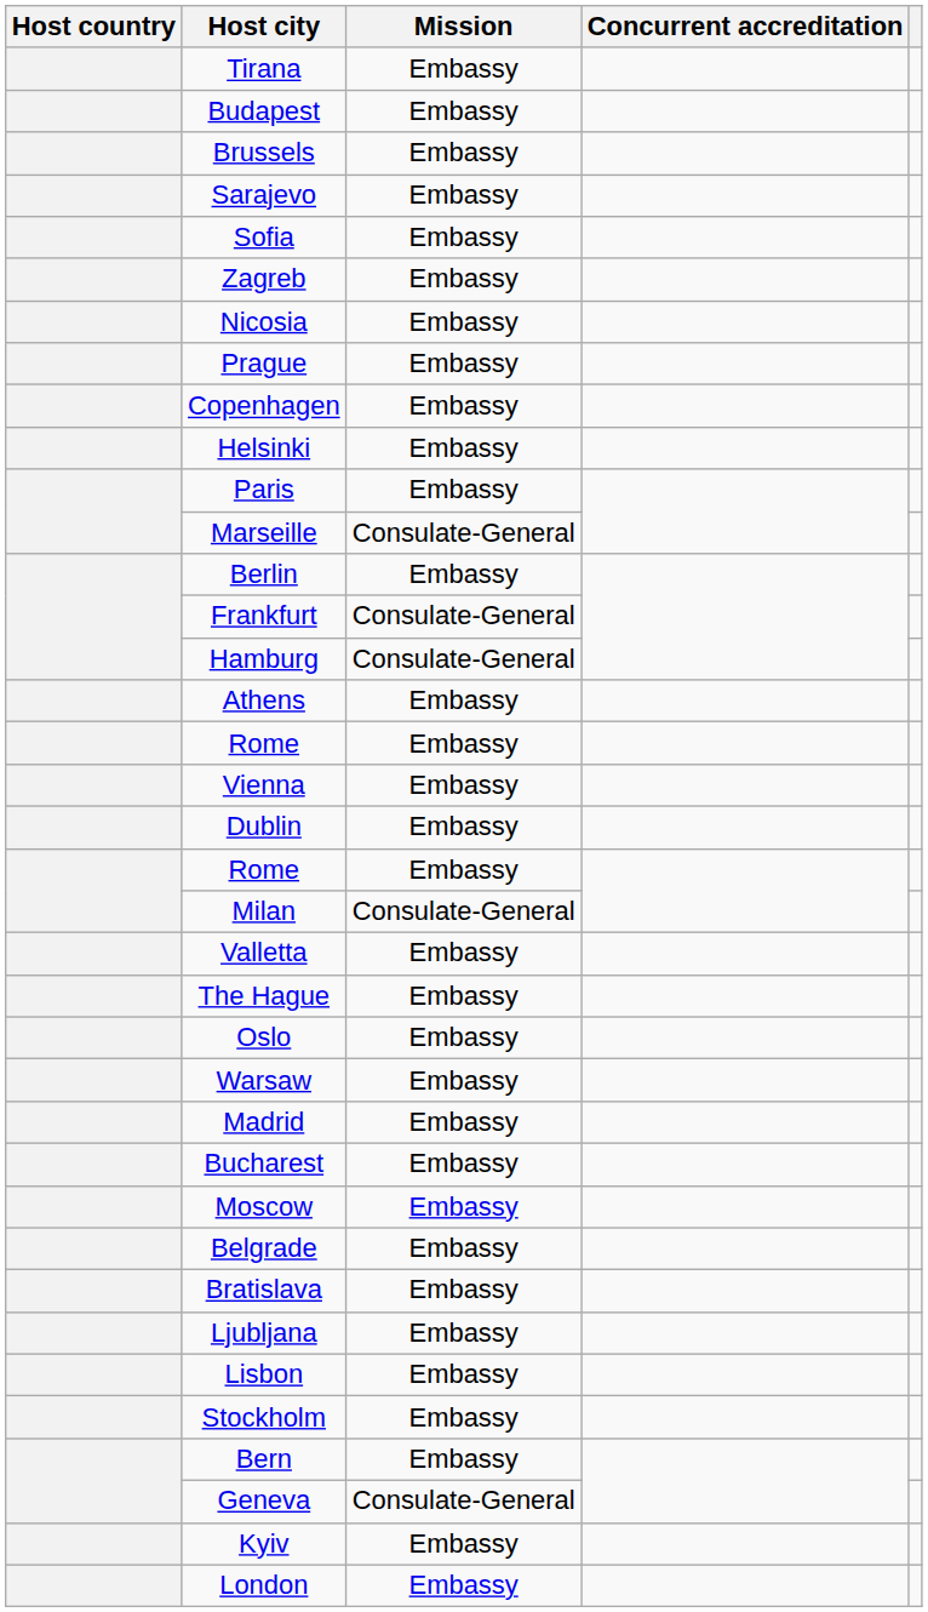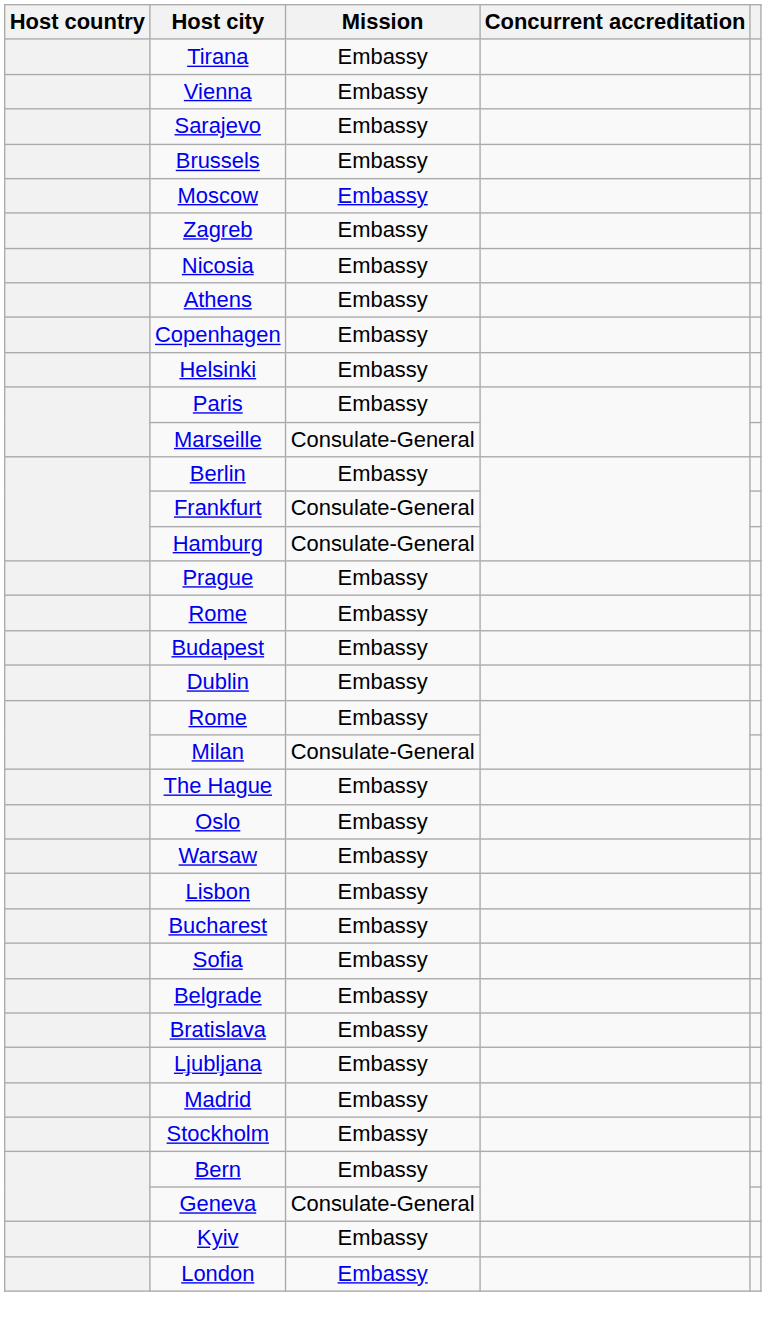 <table class="wikitable plainrowheaders" style="text-align:center">
 <tr>
 <th scope="col">Host country</th>
 <th scope="col">Host city</th>
 <th scope="col">Mission</th>
 <th scope="col">Concurrent accreditation</th>
 <th scope="col"></th>
 </tr>
 <tr>
 <th scope="row"></th>
 <td><a href='#'>Tirana</a></td>
 <td>Embassy</td>
 <td></td>
 <td></td>
 </tr>
 <tr>
 <th scope="row"></th>
-<td><a href='#'>Budapest</a></td>
+<td><a href='#'>Vienna</a></td>
+<td>Embassy</td>
+<td></td>
+<td></td>
+</tr>
+<tr>
+<th scope="row"></th>
+<td><a href='#'>Sarajevo</a></td>
 <td>Embassy</td>
 <td></td>
 <td></td>
 </tr>
 <tr>
 <th scope="row"></th>
 <td><a href='#'>Brussels</a></td>
 <td>Embassy</td>
 <td></td>
 <td></td>
 </tr>
 <tr>
 <th scope="row"></th>
-<td><a href='#'>Sarajevo</a></td>
-<td>Embassy</td>
-<td></td>
-<td></td>
-</tr>
-<tr>
-<th scope="row"></th>
-<td><a href='#'>Sofia</a></td>
-<td>Embassy</td>
+<td><a href='#'>Moscow</a></td>
+<td><a href='#'>Embassy</a></td>
 <td></td>
 <td></td>
 </tr>
 <tr>
 <th scope="row"></th>
 <td><a href='#'>Zagreb</a></td>
 <td>Embassy</td>
 <td></td>
 <td></td>
 </tr>
 <tr>
 <th scope="row"></th>
 <td><a href='#'>Nicosia</a></td>
 <td>Embassy</td>
 <td></td>
 <td></td>
 </tr>
 <tr>
 <th scope="row"></th>
-<td><a href='#'>Prague</a></td>
+<td><a href='#'>Athens</a></td>
 <td>Embassy</td>
 <td></td>
 <td></td>
 </tr>
 <tr>
 <th scope="row"></th>
 <td><a href='#'>Copenhagen</a></td>
 <td>Embassy</td>
 <td></td>
 <td></td>
 </tr>
 <tr>
 <th scope="row"></th>
 <td><a href='#'>Helsinki</a></td>
 <td>Embassy</td>
 <td></td>
 <td></td>
 </tr>
 <tr>
 <th scope="row" rowspan="2"></th>
 <td><a href='#'>Paris</a></td>
 <td>Embassy</td>
 <td rowspan="2"></td>
 <td></td>
 </tr>
 <tr>
 <td><a href='#'>Marseille</a></td>
 <td>Consulate-General</td>
 <td></td>
 </tr>
 <tr>
 <th scope="row" rowspan="3"></th>
 <td><a href='#'>Berlin</a></td>
 <td>Embassy</td>
 <td rowspan="3"></td>
 <td></td>
 </tr>
 <tr>
 <td><a href='#'>Frankfurt</a></td>
 <td>Consulate-General</td>
 <td></td>
 </tr>
 <tr>
 <td><a href='#'>Hamburg</a></td>
 <td>Consulate-General</td>
 <td></td>
 </tr>
 <tr>
 <th scope="row"></th>
-<td><a href='#'>Athens</a></td>
+<td><a href='#'>Prague</a></td>
 <td>Embassy</td>
 <td></td>
 <td></td>
 </tr>
 <tr>
 <th scope="row"></th>
 <td><a href='#'>Rome</a></td>
 <td>Embassy</td>
 <td></td>
 <td></td>
 </tr>
 <tr>
 <th scope="row"></th>
-<td><a href='#'>Vienna</a></td>
+<td><a href='#'>Budapest</a></td>
 <td>Embassy</td>
 <td></td>
 <td></td>
 </tr>
 <tr>
 <th scope="row"></th>
 <td><a href='#'>Dublin</a></td>
 <td>Embassy</td>
 <td></td>
 <td></td>
 </tr>
 <tr>
 <th scope="row" rowspan="2"></th>
 <td><a href='#'>Rome</a></td>
 <td>Embassy</td>
 <td rowspan="2"></td>
 <td></td>
 </tr>
 <tr>
 <td><a href='#'>Milan</a></td>
 <td>Consulate-General</td>
 <td></td>
 </tr>
 <tr>
 <th scope="row"></th>
-<td><a href='#'>Valletta</a></td>
-<td>Embassy</td>
-<td></td>
-<td></td>
-</tr>
-<tr>
-<th scope="row"></th>
 <td><a href='#'>The Hague</a></td>
 <td>Embassy</td>
 <td></td>
 <td></td>
 </tr>
 <tr>
 <th scope="row"></th>
 <td><a href='#'>Oslo</a></td>
 <td>Embassy</td>
 <td></td>
 <td></td>
 </tr>
 <tr>
 <th scope="row"></th>
 <td><a href='#'>Warsaw</a></td>
 <td>Embassy</td>
 <td></td>
 <td></td>
 </tr>
 <tr>
 <th scope="row"></th>
-<td><a href='#'>Madrid</a></td>
+<td><a href='#'>Lisbon</a></td>
 <td>Embassy</td>
 <td></td>
 <td></td>
 </tr>
 <tr>
 <th scope="row"></th>
 <td><a href='#'>Bucharest</a></td>
 <td>Embassy</td>
 <td></td>
 <td></td>
 </tr>
 <tr>
 <th scope="row"></th>
-<td><a href='#'>Moscow</a></td>
-<td><a href='#'>Embassy</a></td>
+<td><a href='#'>Sofia</a></td>
+<td>Embassy</td>
 <td></td>
 <td></td>
 </tr>
 <tr>
 <th scope="row"></th>
 <td><a href='#'>Belgrade</a></td>
 <td>Embassy</td>
 <td></td>
 <td></td>
 </tr>
 <tr>
 <th scope="row"></th>
 <td><a href='#'>Bratislava</a></td>
 <td>Embassy</td>
 <td></td>
 <td></td>
 </tr>
 <tr>
 <th scope="row"></th>
 <td><a href='#'>Ljubljana</a></td>
 <td>Embassy</td>
 <td></td>
 <td></td>
 </tr>
 <tr>
 <th scope="row"></th>
-<td><a href='#'>Lisbon</a></td>
+<td><a href='#'>Madrid</a></td>
 <td>Embassy</td>
 <td></td>
 <td></td>
 </tr>
 <tr>
 <th scope="row"></th>
 <td><a href='#'>Stockholm</a></td>
 <td>Embassy</td>
 <td></td>
 <td></td>
 </tr>
 <tr>
 <th scope="row" rowspan="2"></th>
 <td><a href='#'>Bern</a></td>
 <td>Embassy</td>
 <td rowspan="2"></td>
 <td></td>
 </tr>
 <tr>
 <td><a href='#'>Geneva</a></td>
 <td>Consulate-General</td>
 <td></td>
 </tr>
 <tr>
 <th scope="row"></th>
 <td><a href='#'>Kyiv</a></td>
 <td>Embassy</td>
 <td></td>
 <td></td>
 </tr>
 <tr>
 <th scope="row"></th>
 <td><a href='#'>London</a></td>
 <td><a href='#'>Embassy</a></td>
 <td></td>
 <td></td>
 </tr>
 </table>
